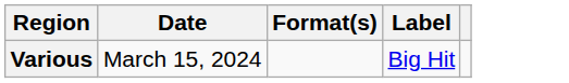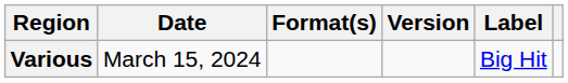 <table class="wikitable plainrowheaders">
 <tr>
 <th scope="col">Region</th>
 <th scope="col">Date</th>
 <th scope="col">Format(s)</th>
+<th scope="col">Version</th>
 <th scope="col">Label</th>
 <th scope="col"></th>
 </tr>
 <tr>
 <th scope="row">Various</th>
 <td>March 15, 2024</td>
 <td></td>
+<td></td>
 <td><a href='#'>Big Hit</a></td>
 <td style="text-align:center"></td>
 </tr>
 </table>
